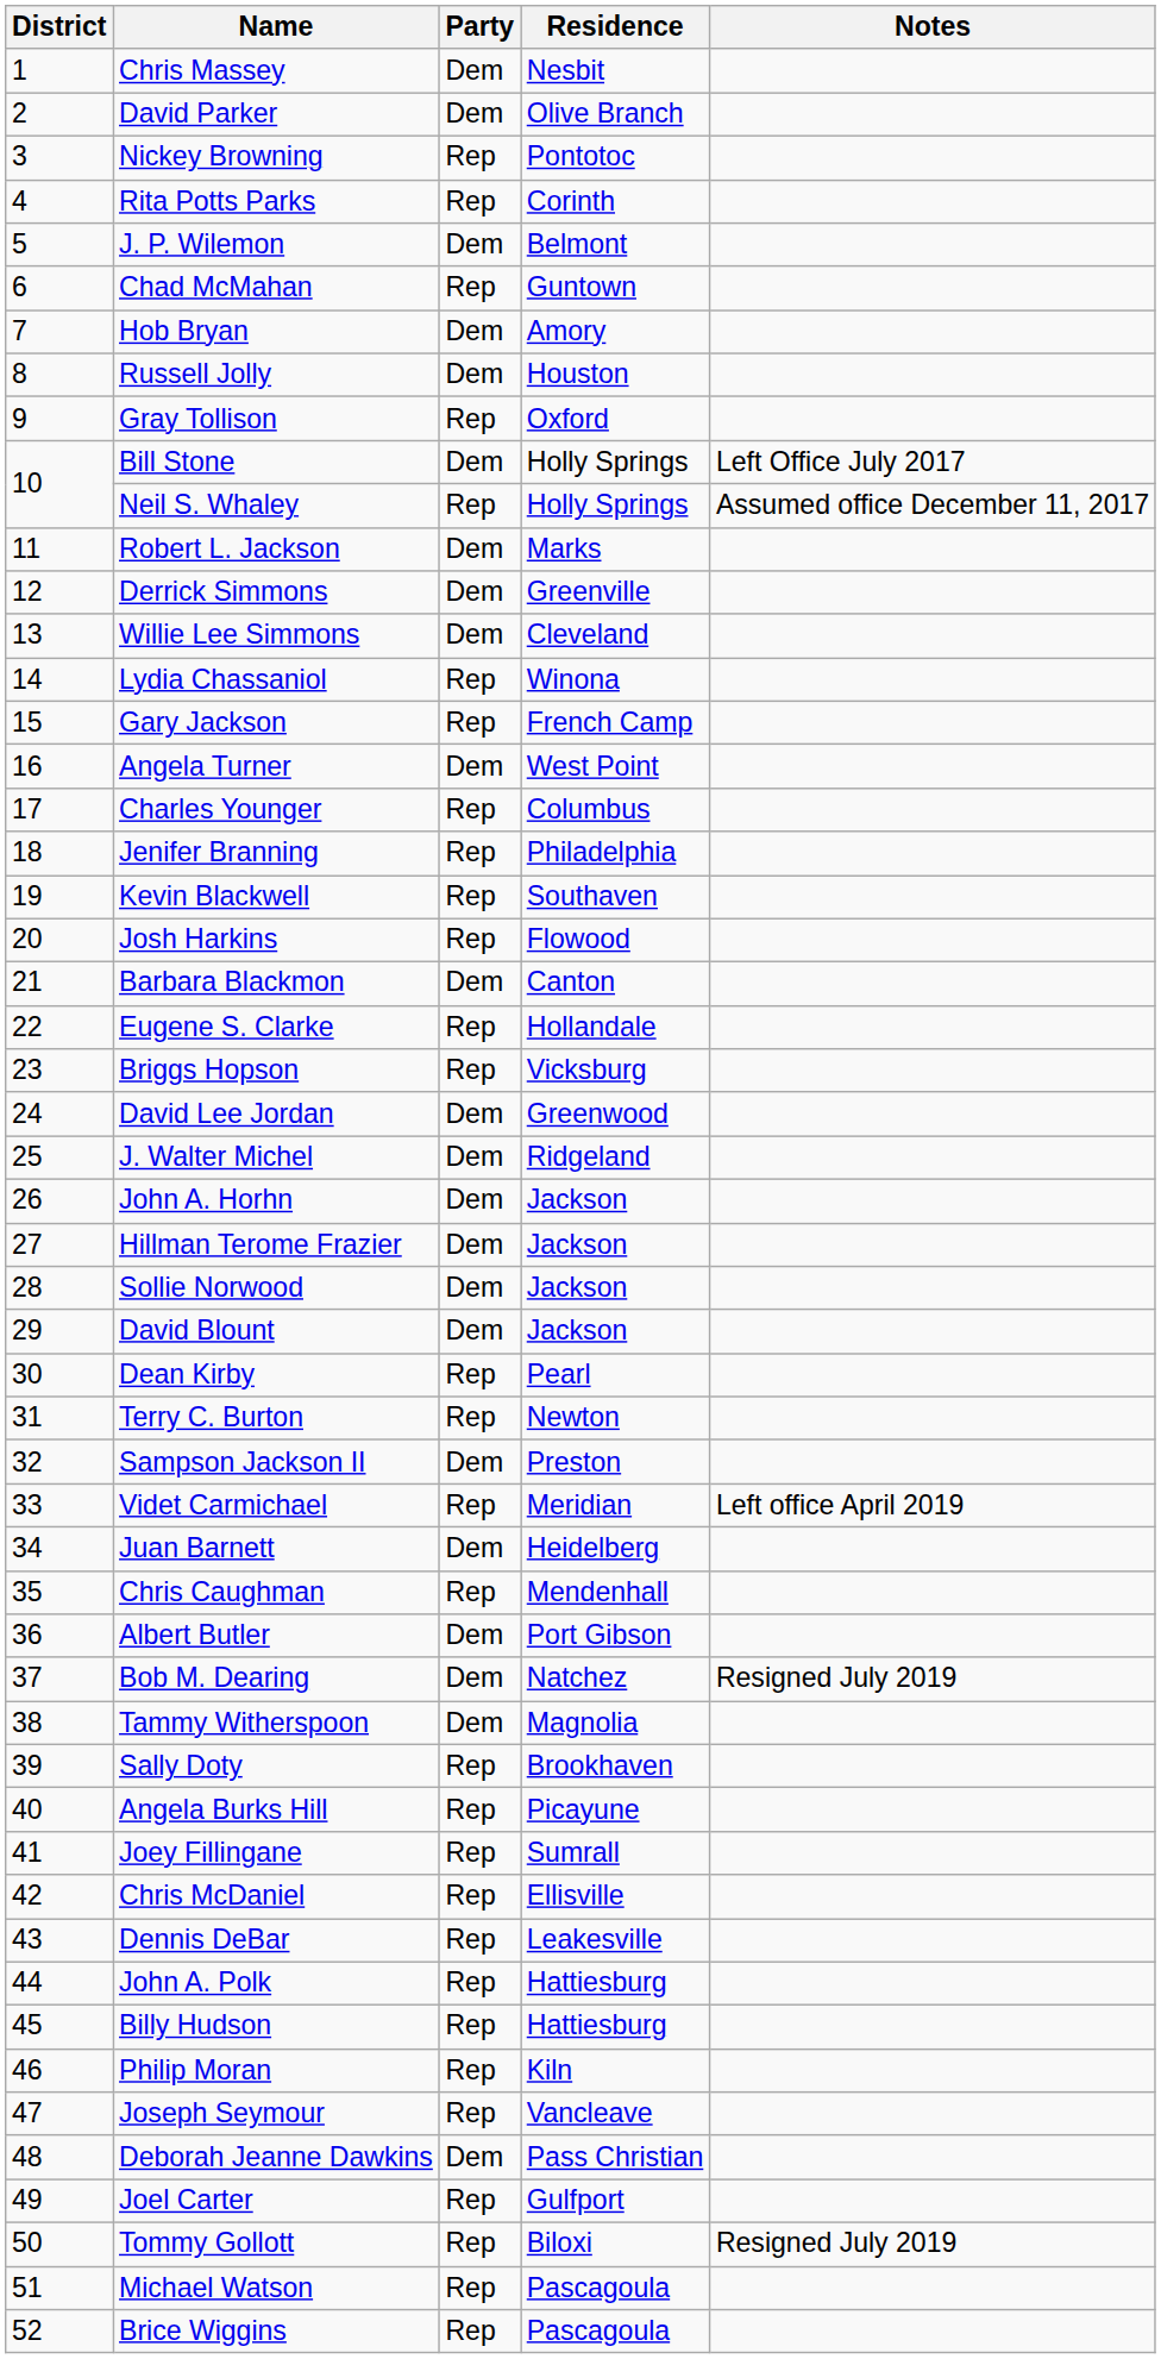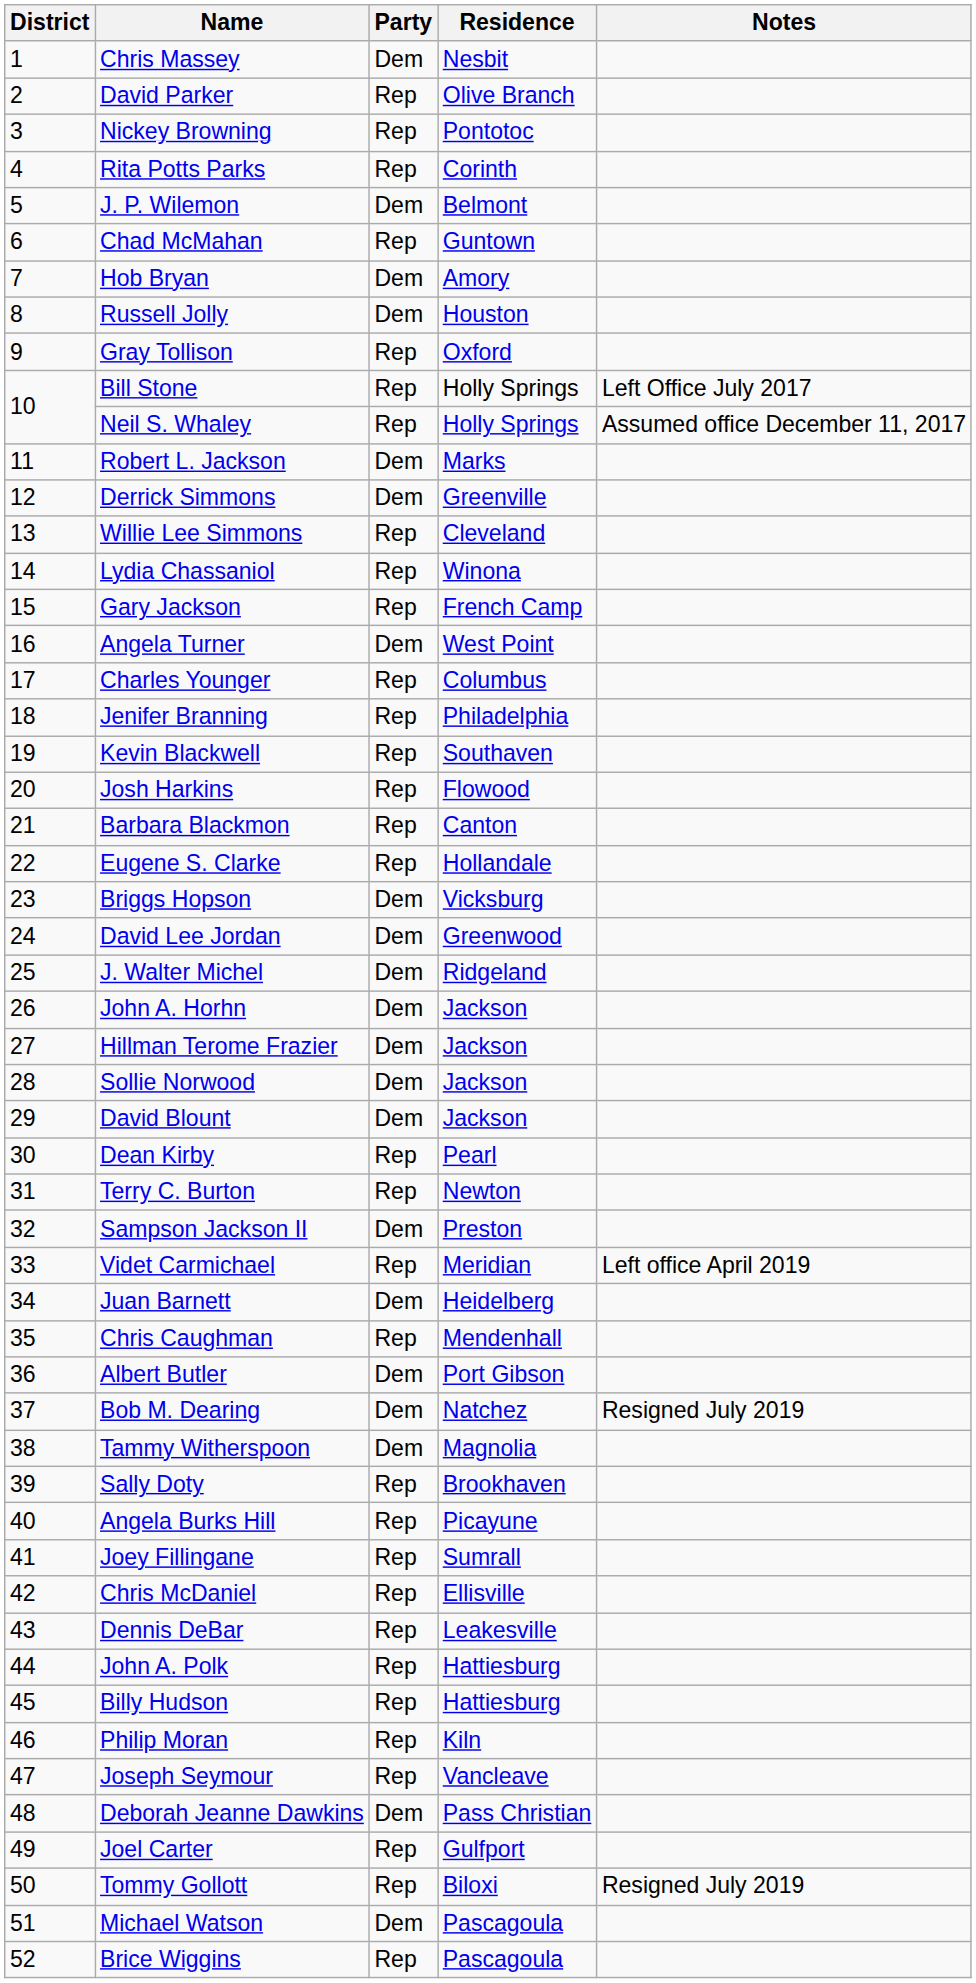 <table class="wikitable">
 <tr>
 <th>District</th>
 <th>Name</th>
 <th>Party</th>
 <th>Residence</th>
 <th>Notes</th>
 </tr>
 <tr>
 <td>1</td>
 <td><a href='#'>Chris Massey</a></td>
 <td>Dem</td>
 <td><a href='#'>Nesbit</a></td>
 <td></td>
 </tr>
 <tr>
 <td>2</td>
 <td><a href='#'>David Parker</a></td>
-<td>Dem</td>
+<td>Rep</td>
 <td><a href='#'>Olive Branch</a></td>
 <td></td>
 </tr>
 <tr>
 <td>3</td>
 <td><a href='#'>Nickey Browning</a></td>
 <td>Rep</td>
 <td><a href='#'>Pontotoc</a></td>
 <td></td>
 </tr>
 <tr>
 <td>4</td>
 <td><a href='#'>Rita Potts Parks</a></td>
 <td>Rep</td>
 <td><a href='#'>Corinth</a></td>
 <td></td>
 </tr>
 <tr>
 <td>5</td>
 <td><a href='#'>J. P. Wilemon</a></td>
 <td>Dem</td>
 <td><a href='#'>Belmont</a></td>
 <td></td>
 </tr>
 <tr>
 <td>6</td>
 <td><a href='#'>Chad McMahan</a></td>
 <td>Rep</td>
 <td><a href='#'>Guntown</a></td>
 <td></td>
 </tr>
 <tr>
 <td>7</td>
 <td><a href='#'>Hob Bryan</a></td>
 <td>Dem</td>
 <td><a href='#'>Amory</a></td>
 <td></td>
 </tr>
 <tr>
 <td>8</td>
 <td><a href='#'>Russell Jolly</a></td>
 <td>Dem</td>
 <td><a href='#'>Houston</a></td>
 <td></td>
 </tr>
 <tr>
 <td>9</td>
 <td><a href='#'>Gray Tollison</a></td>
 <td>Rep</td>
 <td><a href='#'>Oxford</a></td>
 <td></td>
 </tr>
 <tr>
 <td rowspan="2">10</td>
 <td><a href='#'>Bill Stone</a></td>
-<td>Dem</td>
+<td>Rep</td>
 <td>Holly Springs</td>
 <td>Left Office July 2017</td>
 </tr>
 <tr>
 <td><a href='#'>Neil S. Whaley</a></td>
 <td>Rep</td>
 <td><a href='#'>Holly Springs</a></td>
 <td>Assumed office December 11, 2017</td>
 </tr>
 <tr>
 <td>11</td>
 <td><a href='#'>Robert L. Jackson</a></td>
 <td>Dem</td>
 <td><a href='#'>Marks</a></td>
 <td></td>
 </tr>
 <tr>
 <td>12</td>
 <td><a href='#'>Derrick Simmons</a></td>
 <td>Dem</td>
 <td><a href='#'>Greenville</a></td>
 <td></td>
 </tr>
 <tr>
 <td>13</td>
 <td><a href='#'>Willie Lee Simmons</a></td>
-<td>Dem</td>
+<td>Rep</td>
 <td><a href='#'>Cleveland</a></td>
 <td></td>
 </tr>
 <tr>
 <td>14</td>
 <td><a href='#'>Lydia Chassaniol</a></td>
 <td>Rep</td>
 <td><a href='#'>Winona</a></td>
 <td></td>
 </tr>
 <tr>
 <td>15</td>
 <td><a href='#'>Gary Jackson</a></td>
 <td>Rep</td>
 <td><a href='#'>French Camp</a></td>
 <td></td>
 </tr>
 <tr>
 <td>16</td>
 <td><a href='#'>Angela Turner</a></td>
 <td>Dem</td>
 <td><a href='#'>West Point</a></td>
 <td></td>
 </tr>
 <tr>
 <td>17</td>
 <td><a href='#'>Charles Younger</a></td>
 <td>Rep</td>
 <td><a href='#'>Columbus</a></td>
 <td></td>
 </tr>
 <tr>
 <td>18</td>
 <td><a href='#'>Jenifer Branning</a></td>
 <td>Rep</td>
 <td><a href='#'>Philadelphia</a></td>
 <td></td>
 </tr>
 <tr>
 <td>19</td>
 <td><a href='#'>Kevin Blackwell</a></td>
 <td>Rep</td>
 <td><a href='#'>Southaven</a></td>
 <td></td>
 </tr>
 <tr>
 <td>20</td>
 <td><a href='#'>Josh Harkins</a></td>
 <td>Rep</td>
 <td><a href='#'>Flowood</a></td>
 <td></td>
 </tr>
 <tr>
 <td>21</td>
 <td><a href='#'>Barbara Blackmon</a></td>
-<td>Dem</td>
+<td>Rep</td>
 <td><a href='#'>Canton</a></td>
 <td></td>
 </tr>
 <tr>
 <td>22</td>
 <td><a href='#'>Eugene S. Clarke</a></td>
 <td>Rep</td>
 <td><a href='#'>Hollandale</a></td>
 <td></td>
 </tr>
 <tr>
 <td>23</td>
 <td><a href='#'>Briggs Hopson</a></td>
-<td>Rep</td>
+<td>Dem</td>
 <td><a href='#'>Vicksburg</a></td>
 <td></td>
 </tr>
 <tr>
 <td>24</td>
 <td><a href='#'>David Lee Jordan</a></td>
 <td>Dem</td>
 <td><a href='#'>Greenwood</a></td>
 <td></td>
 </tr>
 <tr>
 <td>25</td>
 <td><a href='#'>J. Walter Michel</a></td>
 <td>Dem</td>
 <td><a href='#'>Ridgeland</a></td>
 <td></td>
 </tr>
 <tr>
 <td>26</td>
 <td><a href='#'>John A. Horhn</a></td>
 <td>Dem</td>
 <td><a href='#'>Jackson</a></td>
 <td></td>
 </tr>
 <tr>
 <td>27</td>
 <td><a href='#'>Hillman Terome Frazier</a></td>
 <td>Dem</td>
 <td><a href='#'>Jackson</a></td>
 <td></td>
 </tr>
 <tr>
 <td>28</td>
 <td><a href='#'>Sollie Norwood</a></td>
 <td>Dem</td>
 <td><a href='#'>Jackson</a></td>
 <td></td>
 </tr>
 <tr>
 <td>29</td>
 <td><a href='#'>David Blount</a></td>
 <td>Dem</td>
 <td><a href='#'>Jackson</a></td>
 <td></td>
 </tr>
 <tr>
 <td>30</td>
 <td><a href='#'>Dean Kirby</a></td>
 <td>Rep</td>
 <td><a href='#'>Pearl</a></td>
 <td></td>
 </tr>
 <tr>
 <td>31</td>
 <td><a href='#'>Terry C. Burton</a></td>
 <td>Rep</td>
 <td><a href='#'>Newton</a></td>
 <td></td>
 </tr>
 <tr>
 <td>32</td>
 <td><a href='#'>Sampson Jackson II</a></td>
 <td>Dem</td>
 <td><a href='#'>Preston</a></td>
 <td></td>
 </tr>
 <tr>
 <td>33</td>
 <td><a href='#'>Videt Carmichael</a></td>
 <td>Rep</td>
 <td><a href='#'>Meridian</a></td>
 <td>Left office April 2019</td>
 </tr>
 <tr>
 <td>34</td>
 <td><a href='#'>Juan Barnett</a></td>
 <td>Dem</td>
 <td><a href='#'>Heidelberg</a></td>
 <td></td>
 </tr>
 <tr>
 <td>35</td>
 <td><a href='#'>Chris Caughman</a></td>
 <td>Rep</td>
 <td><a href='#'>Mendenhall</a></td>
 <td></td>
 </tr>
 <tr>
 <td>36</td>
 <td><a href='#'>Albert Butler</a></td>
 <td>Dem</td>
 <td><a href='#'>Port Gibson</a></td>
 <td></td>
 </tr>
 <tr>
 <td>37</td>
 <td><a href='#'>Bob M. Dearing</a></td>
 <td>Dem</td>
 <td><a href='#'>Natchez</a></td>
 <td>Resigned July 2019</td>
 </tr>
 <tr>
 <td>38</td>
 <td><a href='#'>Tammy Witherspoon</a></td>
 <td>Dem</td>
 <td><a href='#'>Magnolia</a></td>
 <td></td>
 </tr>
 <tr>
 <td>39</td>
 <td><a href='#'>Sally Doty</a></td>
 <td>Rep</td>
 <td><a href='#'>Brookhaven</a></td>
 <td></td>
 </tr>
 <tr>
 <td>40</td>
 <td><a href='#'>Angela Burks Hill</a></td>
 <td>Rep</td>
 <td><a href='#'>Picayune</a></td>
 <td></td>
 </tr>
 <tr>
 <td>41</td>
 <td><a href='#'>Joey Fillingane</a></td>
 <td>Rep</td>
 <td><a href='#'>Sumrall</a></td>
 <td></td>
 </tr>
 <tr>
 <td>42</td>
 <td><a href='#'>Chris McDaniel</a></td>
 <td>Rep</td>
 <td><a href='#'>Ellisville</a></td>
 <td></td>
 </tr>
 <tr>
 <td>43</td>
 <td><a href='#'>Dennis DeBar</a></td>
 <td>Rep</td>
 <td><a href='#'>Leakesville</a></td>
 <td></td>
 </tr>
 <tr>
 <td>44</td>
 <td><a href='#'>John A. Polk</a></td>
 <td>Rep</td>
 <td><a href='#'>Hattiesburg</a></td>
 <td></td>
 </tr>
 <tr>
 <td>45</td>
 <td><a href='#'>Billy Hudson</a></td>
 <td>Rep</td>
 <td><a href='#'>Hattiesburg</a></td>
 <td></td>
 </tr>
 <tr>
 <td>46</td>
 <td><a href='#'>Philip Moran</a></td>
 <td>Rep</td>
 <td><a href='#'>Kiln</a></td>
 <td></td>
 </tr>
 <tr>
 <td>47</td>
 <td><a href='#'>Joseph Seymour</a></td>
 <td>Rep</td>
 <td><a href='#'>Vancleave</a></td>
 <td></td>
 </tr>
 <tr>
 <td>48</td>
 <td><a href='#'>Deborah Jeanne Dawkins</a></td>
 <td>Dem</td>
 <td><a href='#'>Pass Christian</a></td>
 <td></td>
 </tr>
 <tr>
 <td>49</td>
 <td><a href='#'>Joel Carter</a></td>
 <td>Rep</td>
 <td><a href='#'>Gulfport</a></td>
 <td></td>
 </tr>
 <tr>
 <td>50</td>
 <td><a href='#'>Tommy Gollott</a></td>
 <td>Rep</td>
 <td><a href='#'>Biloxi</a></td>
 <td>Resigned July 2019</td>
 </tr>
 <tr>
 <td>51</td>
 <td><a href='#'>Michael Watson</a></td>
-<td>Rep</td>
+<td>Dem</td>
 <td><a href='#'>Pascagoula</a></td>
 <td></td>
 </tr>
 <tr>
 <td>52</td>
 <td><a href='#'>Brice Wiggins</a></td>
 <td>Rep</td>
 <td><a href='#'>Pascagoula</a></td>
 <td></td>
 </tr>
 </table>
